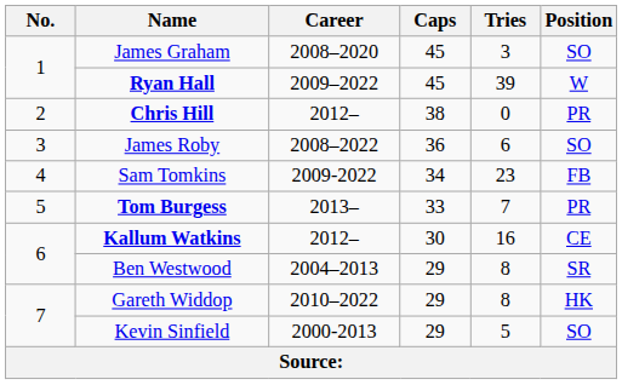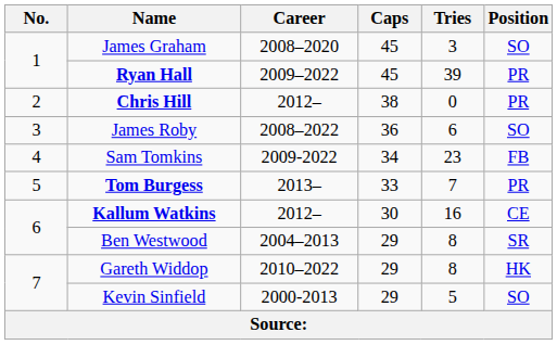 <table class="wikitable sortable" style="text-align:center;">
 <tr>
 <th width=50px>No.</th>
 <th style="width:150px;">Name</th>
 <th style="width:100px;">Career</th>
 <th width=50px>Caps</th>
 <th width=50px>Tries</th>
 <th width=50px>Position</th>
 </tr>
 <tr>
 <td rowspan=2>1</td>
 <td><a href='#'>James Graham</a></td>
 <td>2008–2020</td>
 <td>45</td>
 <td>3</td>
 <td><a href='#'>SO</a></td>
 </tr>
 <tr>
 <td><strong><a href='#'>Ryan Hall</a></strong></td>
 <td>2009–2022</td>
 <td>45</td>
 <td>39</td>
-<td><a href='#'>W</a></td>
+<td><a href='#'>PR</a></td>
 </tr>
 <tr>
 <td>2</td>
 <td><strong><a href='#'>Chris Hill</a></strong></td>
 <td>2012–</td>
 <td>38</td>
 <td>0</td>
 <td><a href='#'>PR</a></td>
 </tr>
 <tr>
 <td>3</td>
 <td><a href='#'>James Roby</a></td>
 <td>2008–2022</td>
 <td>36</td>
 <td>6</td>
 <td><a href='#'>SO</a></td>
 </tr>
 <tr>
 <td>4</td>
 <td><a href='#'>Sam Tomkins</a></td>
 <td>2009-2022</td>
 <td>34</td>
 <td>23</td>
 <td><a href='#'>FB</a></td>
 </tr>
 <tr>
 <td>5</td>
 <td><strong><a href='#'>Tom Burgess</a></strong></td>
 <td>2013–</td>
 <td>33</td>
 <td>7</td>
 <td><a href='#'>PR</a></td>
 </tr>
 <tr>
 <td rowspan=2>6</td>
 <td><strong><a href='#'>Kallum Watkins</a></strong></td>
 <td>2012–</td>
 <td>30</td>
 <td>16</td>
 <td><a href='#'>CE</a></td>
 </tr>
 <tr>
 <td><a href='#'>Ben Westwood</a></td>
 <td>2004–2013</td>
 <td>29</td>
 <td>8</td>
 <td><a href='#'>SR</a></td>
 </tr>
 <tr>
 <td rowspan=2>7</td>
 <td><a href='#'>Gareth Widdop</a></td>
 <td>2010–2022</td>
 <td>29</td>
 <td>8</td>
 <td><a href='#'>HK</a></td>
 </tr>
 <tr>
 <td><a href='#'>Kevin Sinfield</a></td>
 <td>2000-2013</td>
 <td>29</td>
 <td>5</td>
 <td><a href='#'>SO</a></td>
 </tr>
 <tr>
 <th colspan=6>Source:</th>
 </tr>
 </table>
